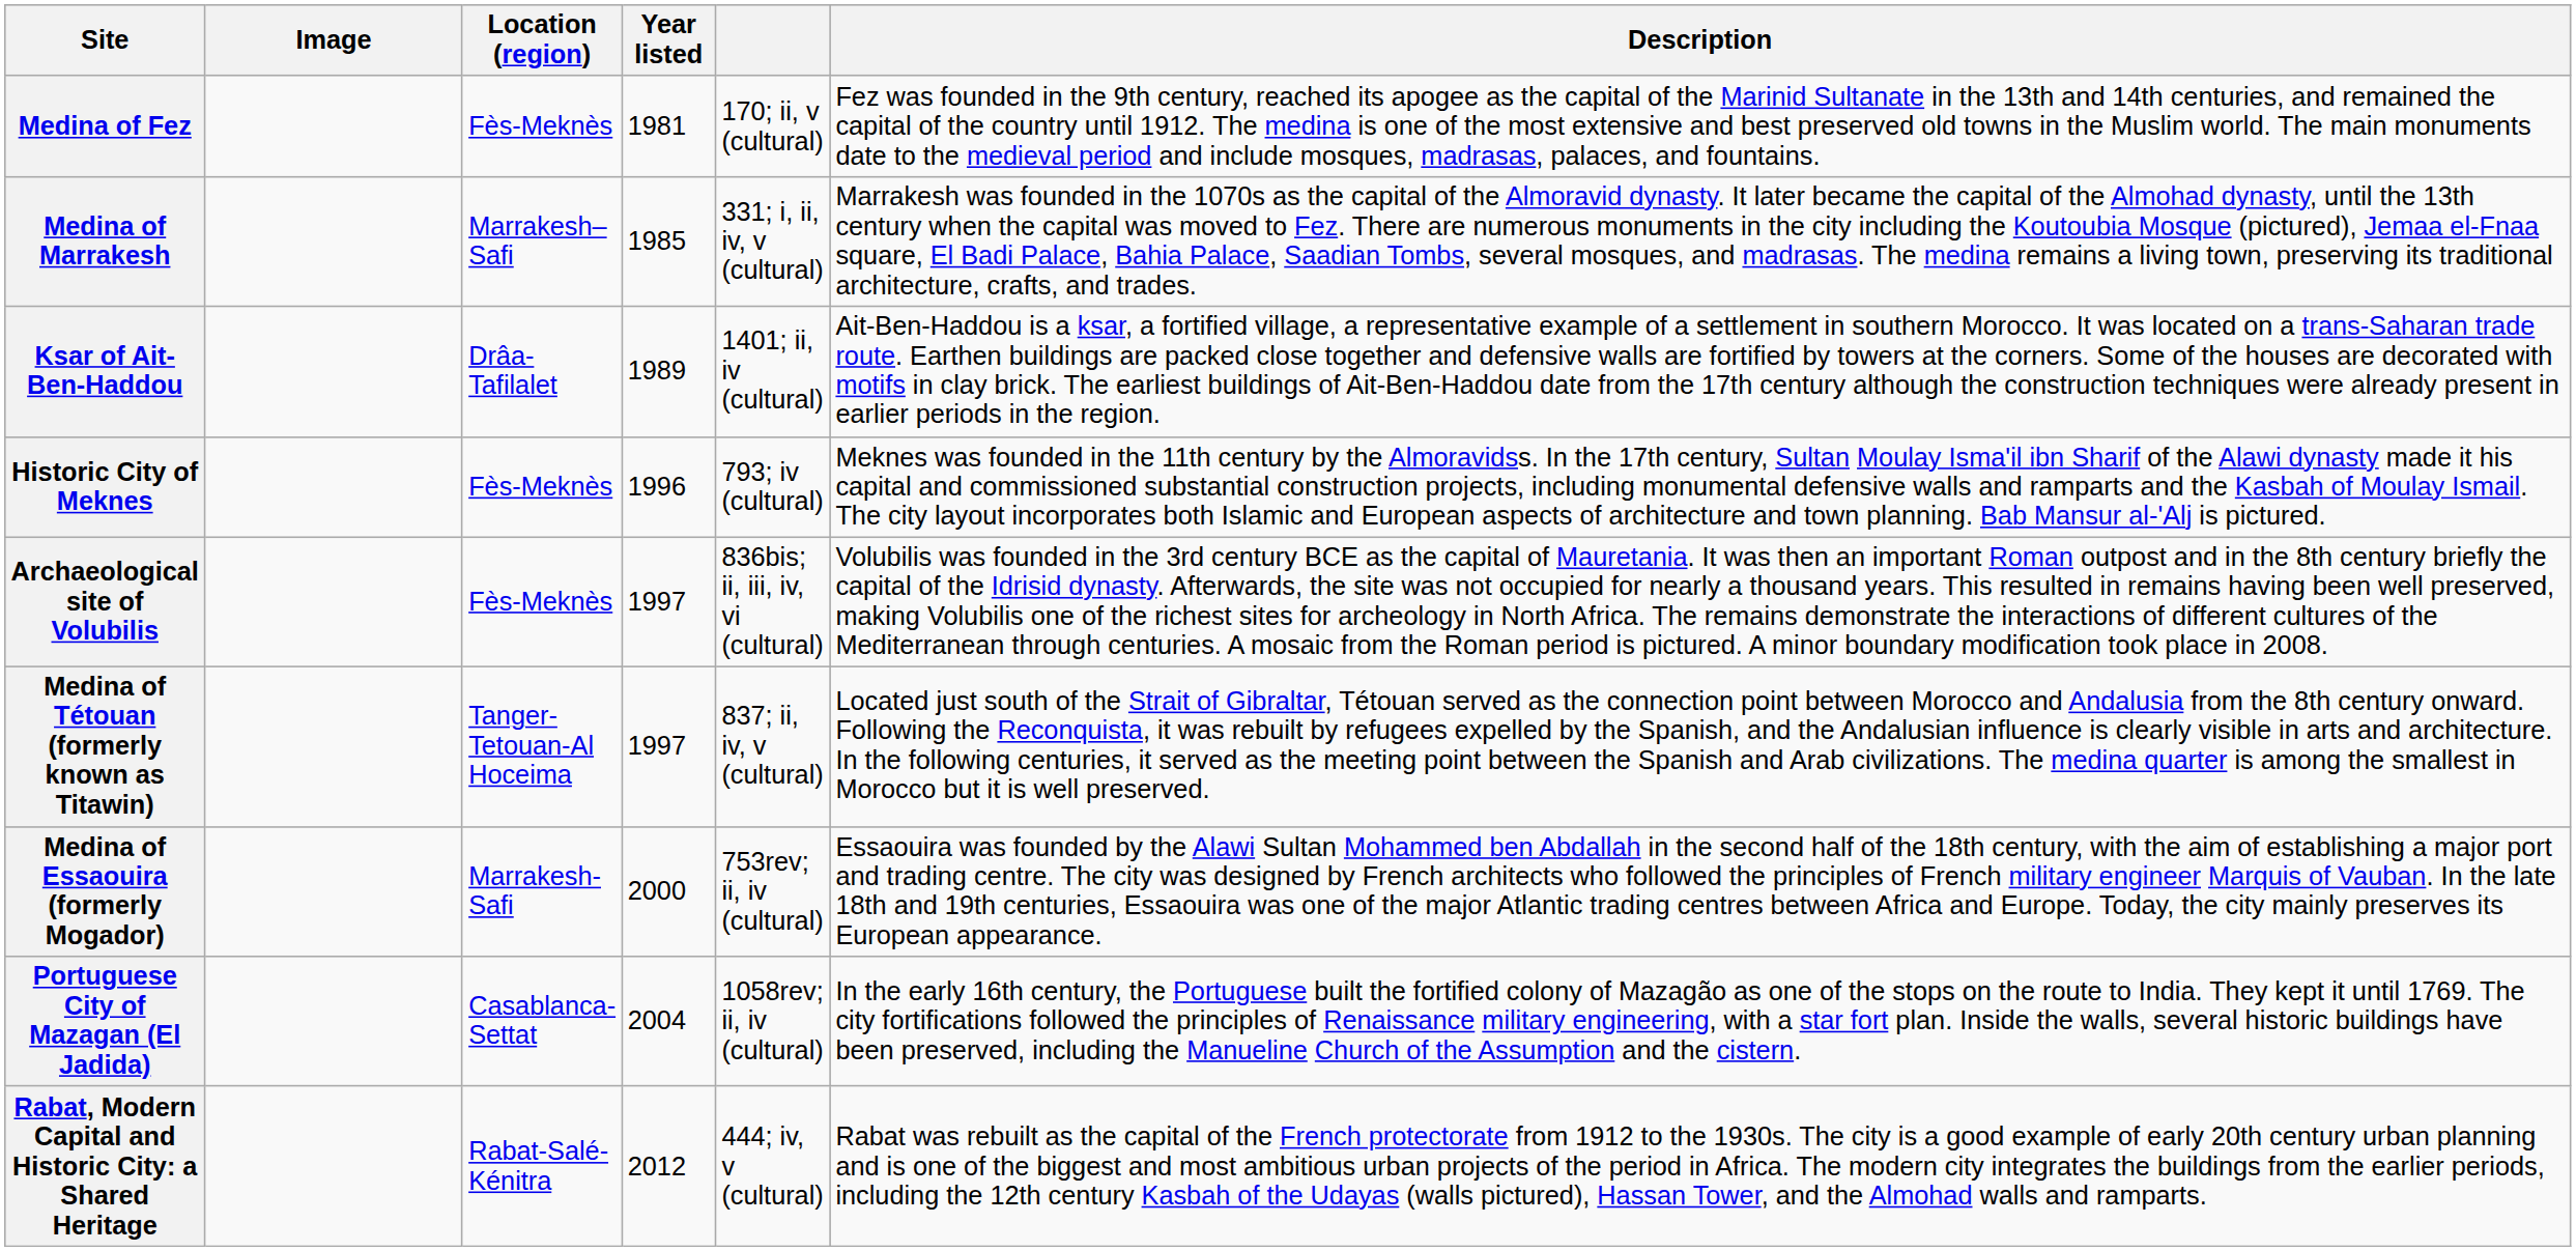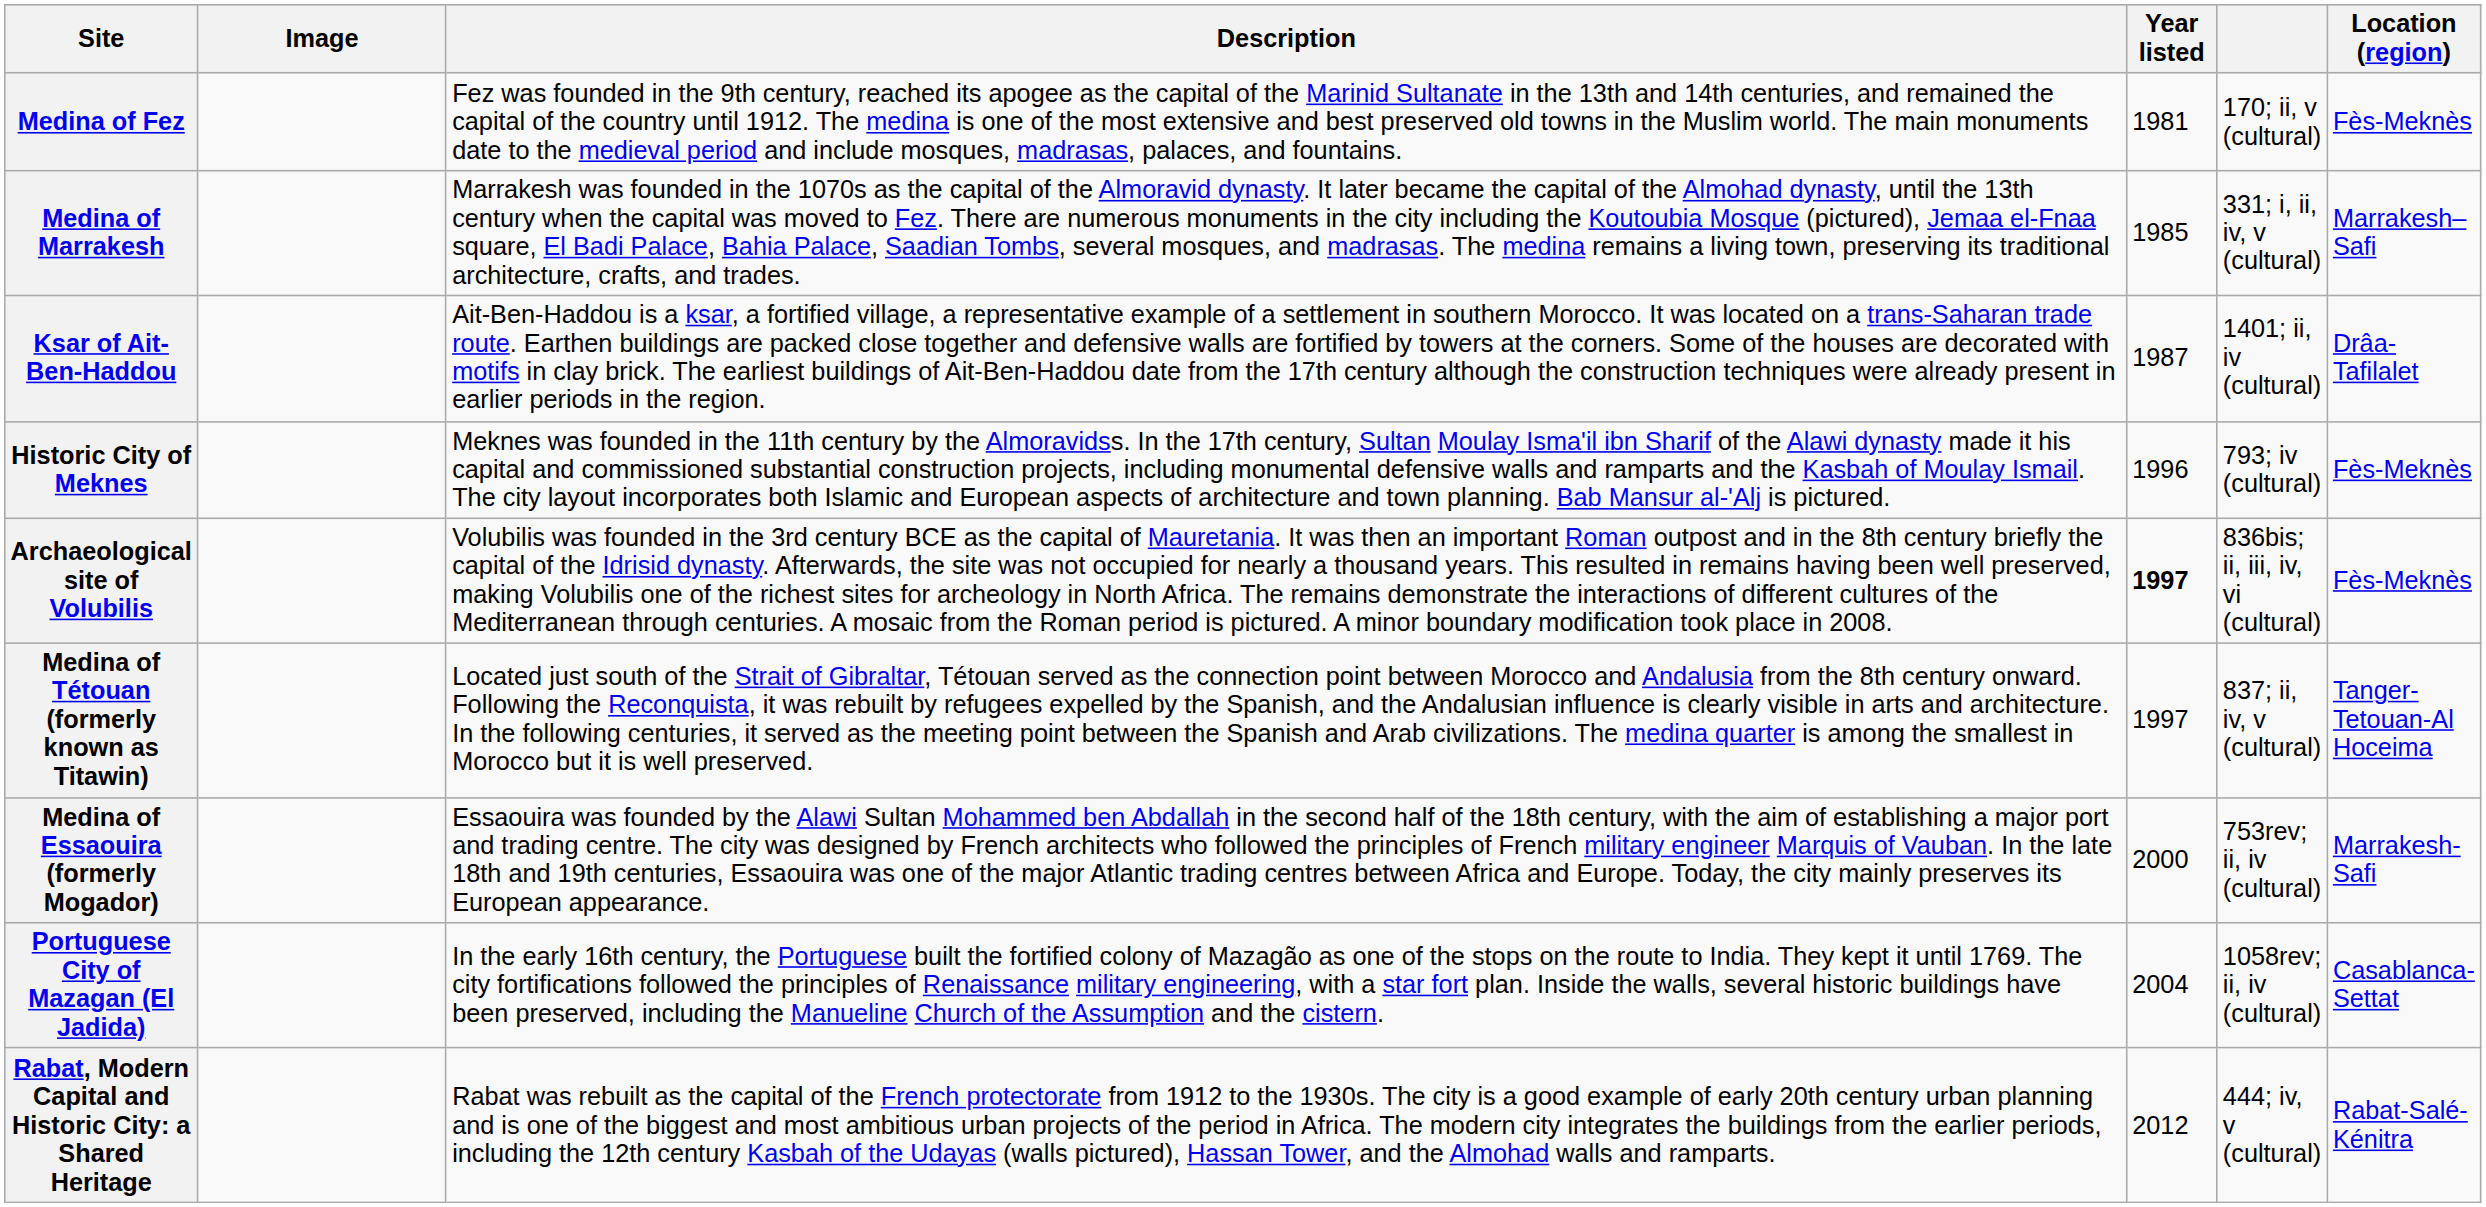 <table class="wikitable sortable plainrowheaders">
 <tr>
 <th style="width:100px;" scope="col">Site</th>
 <th class="unsortable"  style="width:150px;" scope="col">Image</th>
-<th style="width:80px;" scope="col">Location (<a href='#'>region</a>)</th>
+<th scope="col" class="unsortable">Description</th>
 <th style="width:50px;" scope="col">Year listed</th>
 <th style="width:60px;" scope="col" data-sort-type="number"></th>
-<th scope="col" class="unsortable">Description</th>
+<th style="width:80px;" scope="col">Location (<a href='#'>region</a>)</th>
 </tr>
 <tr>
 <th scope="row"><a href='#'>Medina of Fez</a></th>
 <td></td>
-<td><a href='#'>Fès-Meknès</a></td>
+<td>Fez was founded in the 9th century, reached its apogee as the capital of the <a href='#'>Marinid Sultanate</a> in the 13th and 14th centuries, and remained the capital of the country until 1912. The <a href='#'>medina</a> is one of the most extensive and best preserved old towns in the Muslim world. The main monuments date to the <a href='#'>medieval period</a> and include mosques, <a href='#'>madrasas</a>, palaces, and fountains.</td>
 <td>1981</td>
 <td>170; ii, v (cultural)</td>
-<td>Fez was founded in the 9th century, reached its apogee as the capital of the <a href='#'>Marinid Sultanate</a> in the 13th and 14th centuries, and remained the capital of the country until 1912. The <a href='#'>medina</a> is one of the most extensive and best preserved old towns in the Muslim world. The main monuments date to the <a href='#'>medieval period</a> and include mosques, <a href='#'>madrasas</a>, palaces, and fountains.</td>
+<td><a href='#'>Fès-Meknès</a></td>
 </tr>
 <tr>
 <th scope="row"><a href='#'>Medina of Marrakesh</a></th>
 <td></td>
-<td><a href='#'>Marrakesh–Safi</a></td>
+<td>Marrakesh was founded in the 1070s as the capital of the <a href='#'>Almoravid dynasty</a>. It later became the capital of the <a href='#'>Almohad dynasty</a>, until the 13th century when the capital was moved to <a href='#'>Fez</a>. There are numerous monuments in the city including the <a href='#'>Koutoubia Mosque</a> (pictured), <a href='#'>Jemaa el-Fnaa</a> square, <a href='#'>El Badi Palace</a>, <a href='#'>Bahia Palace</a>, <a href='#'>Saadian Tombs</a>, several mosques, and <a href='#'>madrasas</a>. The <a href='#'>medina</a> remains a living town, preserving its traditional architecture, crafts, and trades.</td>
 <td>1985</td>
 <td>331; i, ii, iv, v (cultural)</td>
-<td>Marrakesh was founded in the 1070s as the capital of the <a href='#'>Almoravid dynasty</a>. It later became the capital of the <a href='#'>Almohad dynasty</a>, until the 13th century when the capital was moved to <a href='#'>Fez</a>. There are numerous monuments in the city including the <a href='#'>Koutoubia Mosque</a> (pictured), <a href='#'>Jemaa el-Fnaa</a> square, <a href='#'>El Badi Palace</a>, <a href='#'>Bahia Palace</a>, <a href='#'>Saadian Tombs</a>, several mosques, and <a href='#'>madrasas</a>. The <a href='#'>medina</a> remains a living town, preserving its traditional architecture, crafts, and trades.</td>
+<td><a href='#'>Marrakesh–Safi</a></td>
 </tr>
 <tr>
 <th scope="row"><a href='#'>Ksar of Ait-Ben-Haddou</a></th>
 <td></td>
+<td>Ait-Ben-Haddou is a <a href='#'>ksar</a>, a fortified village, a representative example of a settlement in southern Morocco. It was located on a <a href='#'>trans-Saharan trade route</a>. Earthen buildings are packed close together and defensive walls are fortified by towers at the corners. Some of the houses are decorated with <a href='#'>motifs</a> in clay brick. The earliest buildings of Ait-Ben-Haddou date from the 17th century although the construction techniques were already present in earlier periods in the region.</td>
+<td>1987</td>
+<td>1401; ii, iv (cultural)</td>
 <td><a href='#'>Drâa-Tafilalet</a></td>
-<td>1989</td>
-<td>1401; ii, iv (cultural)</td>
-<td>Ait-Ben-Haddou is a <a href='#'>ksar</a>, a fortified village, a representative example of a settlement in southern Morocco. It was located on a <a href='#'>trans-Saharan trade route</a>. Earthen buildings are packed close together and defensive walls are fortified by towers at the corners. Some of the houses are decorated with <a href='#'>motifs</a> in clay brick. The earliest buildings of Ait-Ben-Haddou date from the 17th century although the construction techniques were already present in earlier periods in the region.</td>
 </tr>
 <tr>
 <th scope="row">Historic City of <a href='#'>Meknes</a></th>
 <td></td>
-<td><a href='#'>Fès-Meknès</a></td>
+<td>Meknes was founded in the 11th century by the <a href='#'>Almoravids</a>s. In the 17th century, <a href='#'>Sultan</a> <a href='#'>Moulay Isma'il ibn Sharif</a> of the <a href='#'>Alawi dynasty</a> made it his capital and commissioned substantial construction projects, including monumental defensive walls and ramparts and the <a href='#'>Kasbah of Moulay Ismail</a>. The city layout incorporates both Islamic and European aspects of architecture and town planning. <a href='#'>Bab Mansur al-'Alj</a> is pictured.</td>
 <td>1996</td>
 <td>793; iv (cultural)</td>
-<td>Meknes was founded in the 11th century by the <a href='#'>Almoravids</a>s. In the 17th century, <a href='#'>Sultan</a> <a href='#'>Moulay Isma'il ibn Sharif</a> of the <a href='#'>Alawi dynasty</a> made it his capital and commissioned substantial construction projects, including monumental defensive walls and ramparts and the <a href='#'>Kasbah of Moulay Ismail</a>. The city layout incorporates both Islamic and European aspects of architecture and town planning. <a href='#'>Bab Mansur al-'Alj</a> is pictured.</td>
+<td><a href='#'>Fès-Meknès</a></td>
 </tr>
 <tr>
 <th scope="row">Archaeological site of <a href='#'>Volubilis</a></th>
 <td></td>
+<td>Volubilis was founded in the 3rd century BCE as the capital of <a href='#'>Mauretania</a>. It was then an important <a href='#'>Roman</a> outpost and in the 8th century briefly the capital of the <a href='#'>Idrisid dynasty</a>. Afterwards, the site was not occupied for nearly a thousand years. This resulted in remains having been well preserved, making Volubilis one of the richest sites for archeology in North Africa. The remains demonstrate the interactions of different cultures of the Mediterranean through centuries. A mosaic from the Roman period is pictured. A minor boundary modification took place in 2008.</td>
+<td><strong>1997</strong></td>
+<td>836bis; ii, iii, iv, vi (cultural)</td>
 <td><a href='#'>Fès-Meknès</a></td>
-<td>1997</td>
-<td>836bis; ii, iii, iv, vi (cultural)</td>
-<td>Volubilis was founded in the 3rd century BCE as the capital of <a href='#'>Mauretania</a>. It was then an important <a href='#'>Roman</a> outpost and in the 8th century briefly the capital of the <a href='#'>Idrisid dynasty</a>. Afterwards, the site was not occupied for nearly a thousand years. This resulted in remains having been well preserved, making Volubilis one of the richest sites for archeology in North Africa. The remains demonstrate the interactions of different cultures of the Mediterranean through centuries. A mosaic from the Roman period is pictured. A minor boundary modification took place in 2008.</td>
 </tr>
 <tr>
 <th scope="row">Medina of <a href='#'>Tétouan</a> (formerly known as Titawin)</th>
 <td></td>
-<td><a href='#'>Tanger-Tetouan-Al Hoceima</a></td>
+<td>Located just south of the <a href='#'>Strait of Gibraltar</a>, Tétouan served as the connection point between Morocco and <a href='#'>Andalusia</a> from the 8th century onward. Following the <a href='#'>Reconquista</a>, it was rebuilt by refugees expelled by the Spanish, and the Andalusian influence is clearly visible in arts and architecture. In the following centuries, it served as the meeting point between the Spanish and Arab civilizations. The <a href='#'>medina quarter</a> is among the smallest in Morocco but it is well preserved.</td>
 <td>1997</td>
 <td>837; ii, iv, v (cultural)</td>
-<td>Located just south of the <a href='#'>Strait of Gibraltar</a>, Tétouan served as the connection point between Morocco and <a href='#'>Andalusia</a> from the 8th century onward. Following the <a href='#'>Reconquista</a>, it was rebuilt by refugees expelled by the Spanish, and the Andalusian influence is clearly visible in arts and architecture. In the following centuries, it served as the meeting point between the Spanish and Arab civilizations. The <a href='#'>medina quarter</a> is among the smallest in Morocco but it is well preserved.</td>
+<td><a href='#'>Tanger-Tetouan-Al Hoceima</a></td>
 </tr>
 <tr>
 <th scope="row">Medina of <a href='#'>Essaouira</a> (formerly Mogador)</th>
 <td></td>
-<td><a href='#'>Marrakesh-Safi</a></td>
+<td>Essaouira was founded by the <a href='#'>Alawi</a> Sultan <a href='#'>Mohammed ben Abdallah</a> in the second half of the 18th century, with the aim of establishing a major port and trading centre. The city was designed by French architects who followed the principles of French <a href='#'>military engineer</a> <a href='#'>Marquis of Vauban</a>. In the late 18th and 19th centuries, Essaouira was one of the major Atlantic trading centres between Africa and Europe. Today, the city mainly preserves its European appearance.</td>
 <td>2000</td>
 <td>753rev; ii, iv (cultural)</td>
-<td>Essaouira was founded by the <a href='#'>Alawi</a> Sultan <a href='#'>Mohammed ben Abdallah</a> in the second half of the 18th century, with the aim of establishing a major port and trading centre. The city was designed by French architects who followed the principles of French <a href='#'>military engineer</a> <a href='#'>Marquis of Vauban</a>. In the late 18th and 19th centuries, Essaouira was one of the major Atlantic trading centres between Africa and Europe. Today, the city mainly preserves its European appearance.</td>
+<td><a href='#'>Marrakesh-Safi</a></td>
 </tr>
 <tr>
 <th scope="row"><a href='#'>Portuguese City of Mazagan (El Jadida)</a></th>
 <td></td>
-<td><a href='#'>Casablanca-Settat</a></td>
+<td>In the early 16th century, the <a href='#'>Portuguese</a> built the fortified colony of Mazagão as one of the stops on the route to India. They kept it until 1769. The city fortifications followed the principles of <a href='#'>Renaissance</a> <a href='#'>military engineering</a>, with a <a href='#'>star fort</a> plan. Inside the walls, several historic buildings have been preserved, including the <a href='#'>Manueline</a> <a href='#'>Church of the Assumption</a> and the <a href='#'>cistern</a>.</td>
 <td>2004</td>
 <td>1058rev; ii, iv (cultural)</td>
-<td>In the early 16th century, the <a href='#'>Portuguese</a> built the fortified colony of Mazagão as one of the stops on the route to India. They kept it until 1769. The city fortifications followed the principles of <a href='#'>Renaissance</a> <a href='#'>military engineering</a>, with a <a href='#'>star fort</a> plan. Inside the walls, several historic buildings have been preserved, including the <a href='#'>Manueline</a> <a href='#'>Church of the Assumption</a> and the <a href='#'>cistern</a>.</td>
+<td><a href='#'>Casablanca-Settat</a></td>
 </tr>
 <tr>
 <th scope="row"><a href='#'>Rabat</a>, Modern Capital and Historic City: a Shared Heritage</th>
 <td></td>
-<td><a href='#'>Rabat-Salé-Kénitra</a></td>
+<td>Rabat was rebuilt as the capital of the <a href='#'>French protectorate</a> from 1912 to the 1930s. The city is a good example of early 20th century urban planning and is one of the biggest and most ambitious urban projects of the period in Africa. The modern city integrates the buildings from the earlier periods, including the 12th century <a href='#'>Kasbah of the Udayas</a> (walls pictured), <a href='#'>Hassan Tower</a>, and the <a href='#'>Almohad</a> walls and ramparts.</td>
 <td>2012</td>
 <td>444; iv, v (cultural)</td>
-<td>Rabat was rebuilt as the capital of the <a href='#'>French protectorate</a> from 1912 to the 1930s. The city is a good example of early 20th century urban planning and is one of the biggest and most ambitious urban projects of the period in Africa. The modern city integrates the buildings from the earlier periods, including the 12th century <a href='#'>Kasbah of the Udayas</a> (walls pictured), <a href='#'>Hassan Tower</a>, and the <a href='#'>Almohad</a> walls and ramparts.</td>
+<td><a href='#'>Rabat-Salé-Kénitra</a></td>
 </tr>
 </table>
